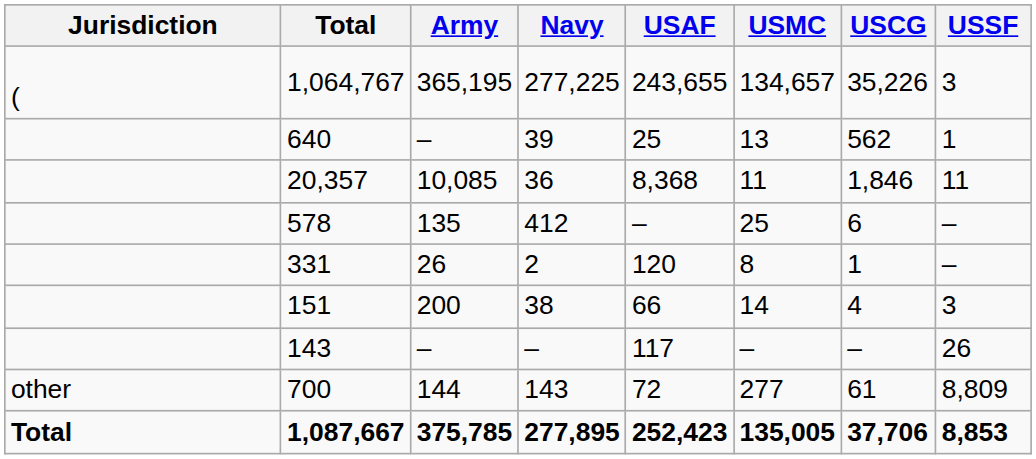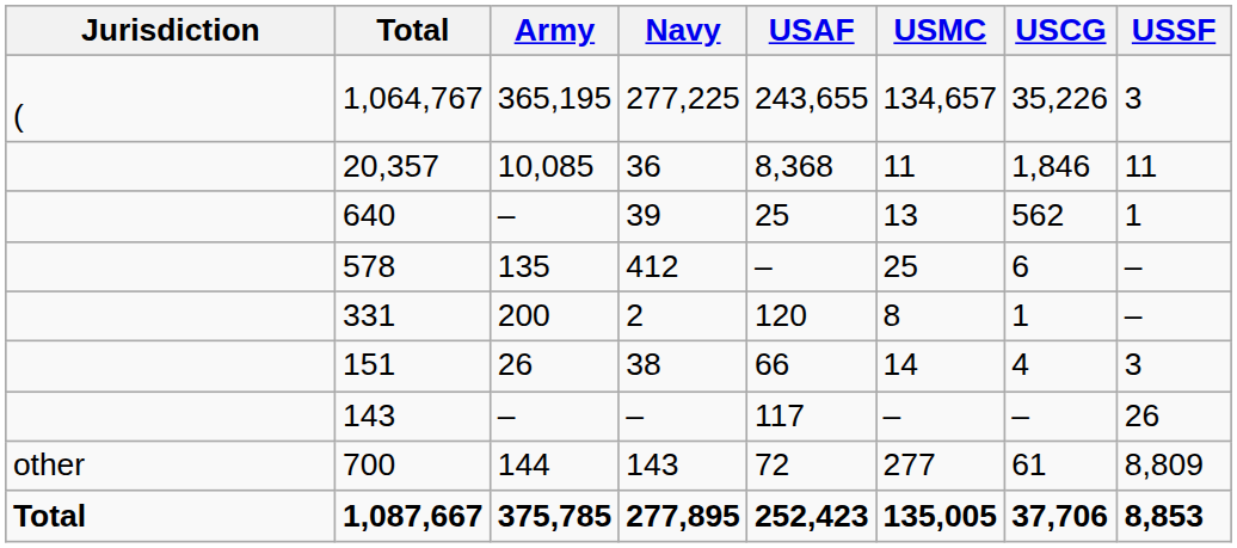 <table class="wikitable defaultright col1left">
 <tr>
 <th scope="col" width="160">Jurisdiction</th>
 <th scope="col" width="70">Total</th>
 <th scope="col" width="50"><a href='#'>Army</a></th>
 <th scope="col" width="50"><a href='#'>Navy</a></th>
 <th scope="col" width="50"><a href='#'>USAF</a></th>
 <th scope="col" width="50"><a href='#'>USMC</a></th>
 <th scope="col" width="50"><a href='#'>USCG</a></th>
 <th scope="col" width="50"><a href='#'>USSF</a></th>
 </tr>
 <tr>
 <td><strong></strong><br>(</td>
 <td>1,064,767</td>
 <td>365,195</td>
 <td>277,225</td>
 <td>243,655</td>
 <td>134,657</td>
 <td>35,226</td>
 <td>3</td>
 </tr>
 <tr>
+<td><strong></strong></td>
+<td>20,357</td>
+<td>10,085</td>
+<td>36</td>
+<td>8,368</td>
+<td>11</td>
+<td>1,846</td>
+<td>11</td>
+</tr>
+<tr>
 <td><strong><em></em></strong></td>
 <td>640</td>
 <td>–</td>
 <td>39</td>
 <td>25</td>
 <td>13</td>
 <td>562</td>
 <td>1</td>
-</tr>
-<tr>
-<td><strong></strong></td>
-<td>20,357</td>
-<td>10,085</td>
-<td>36</td>
-<td>8,368</td>
-<td>11</td>
-<td>1,846</td>
-<td>11</td>
 </tr>
 <tr>
 <td></td>
 <td>578</td>
 <td>135</td>
 <td>412</td>
 <td>–</td>
 <td>25</td>
 <td>6</td>
 <td>–</td>
 </tr>
 <tr>
 <td></td>
 <td>331</td>
-<td>26</td>
+<td>200</td>
 <td>2</td>
 <td>120</td>
 <td>8</td>
 <td>1</td>
 <td>–</td>
 </tr>
 <tr>
 <td></td>
 <td>151</td>
-<td>200</td>
+<td>26</td>
 <td>38</td>
 <td>66</td>
 <td>14</td>
 <td>4</td>
 <td>3</td>
 </tr>
 <tr>
 <td></td>
 <td>143</td>
 <td>–</td>
 <td>–</td>
 <td>117</td>
 <td>–</td>
 <td>–</td>
 <td>26</td>
 </tr>
 <tr>
 <td>other</td>
 <td>700</td>
 <td>144</td>
 <td>143</td>
 <td>72</td>
 <td>277</td>
 <td>61</td>
 <td>8,809</td>
 </tr>
 <tr>
 <td><strong>Total</strong></td>
 <td><strong>1,087,667</strong></td>
 <td><strong>375,785</strong></td>
 <td><strong>277,895</strong></td>
 <td><strong>252,423</strong></td>
 <td><strong>135,005</strong></td>
 <td><strong>37,706</strong></td>
 <td><strong>8,853</strong></td>
 </tr>
 </table>
